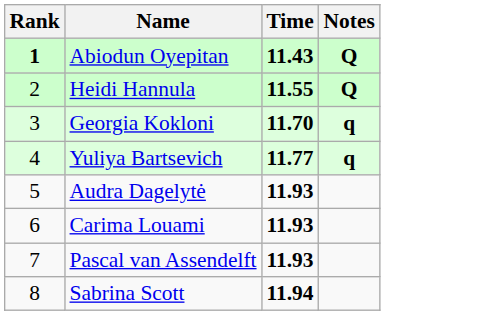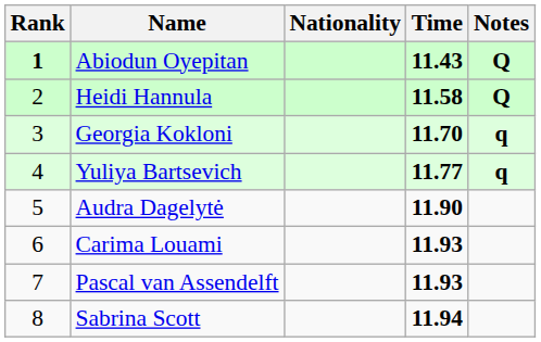 <table class="wikitable sortable" style="text-align:center">
 <tr>
 <th>Rank</th>
 <th>Name</th>
+<th>Nationality</th>
 <th>Time</th>
 <th>Notes</th>
 </tr>
 <tr bgcolor=ccffcc>
 <td><strong>1</strong></td>
 <td align=left><a href='#'>Abiodun Oyepitan</a></td>
+<td align=left></td>
 <td><strong>11.43</strong></td>
 <td><strong>Q</strong></td>
 </tr>
 <tr bgcolor=ccffcc>
 <td>2</td>
 <td align=left><a href='#'>Heidi Hannula</a></td>
-<td><strong>11.55</strong></td>
+<td align=left></td>
+<td><strong>11.58</strong></td>
 <td><strong>Q</strong></td>
 </tr>
 <tr bgcolor=ddffdd>
 <td>3</td>
 <td align=left><a href='#'>Georgia Kokloni</a></td>
+<td align=left></td>
 <td><strong>11.70</strong></td>
 <td><strong>q</strong></td>
 </tr>
 <tr bgcolor=ddffdd>
 <td>4</td>
 <td align=left><a href='#'>Yuliya Bartsevich</a></td>
+<td align=left></td>
 <td><strong>11.77</strong></td>
 <td><strong>q</strong></td>
 </tr>
 <tr>
 <td>5</td>
 <td align=left><a href='#'>Audra Dagelytė</a></td>
-<td><strong>11.93</strong></td>
+<td align=left></td>
+<td><strong>11.90</strong></td>
 <td></td>
 </tr>
 <tr>
 <td>6</td>
 <td align=left><a href='#'>Carima Louami</a></td>
+<td align=left></td>
 <td><strong>11.93</strong></td>
 <td></td>
 </tr>
 <tr>
 <td>7</td>
 <td align=left><a href='#'>Pascal van Assendelft</a></td>
+<td align=left></td>
 <td><strong>11.93</strong></td>
 <td></td>
 </tr>
 <tr>
 <td>8</td>
 <td align=left><a href='#'>Sabrina Scott</a></td>
+<td align=left></td>
 <td><strong>11.94</strong></td>
 <td></td>
 </tr>
 </table>
